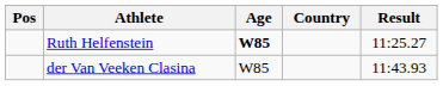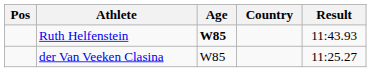 <table class="wikitable"  style="text-align:center; width:50%;">
 <tr>
 <th>Pos</th>
 <th>Athlete</th>
 <th>Age</th>
 <th>Country</th>
 <th>Result</th>
 </tr>
 <tr>
 <td align=center></td>
 <td align=left><a href='#'>Ruth Helfenstein</a></td>
 <td align=left><strong>W85</strong></td>
 <td align=left></td>
-<td>11:25.27</td>
+<td>11:43.93</td>
 </tr>
 <tr>
 <td align=center></td>
 <td align=left><a href='#'>der Van Veeken Clasina</a></td>
 <td align=left>W85</td>
 <td align=left></td>
-<td>11:43.93</td>
+<td>11:25.27</td>
 </tr>
 </table>
